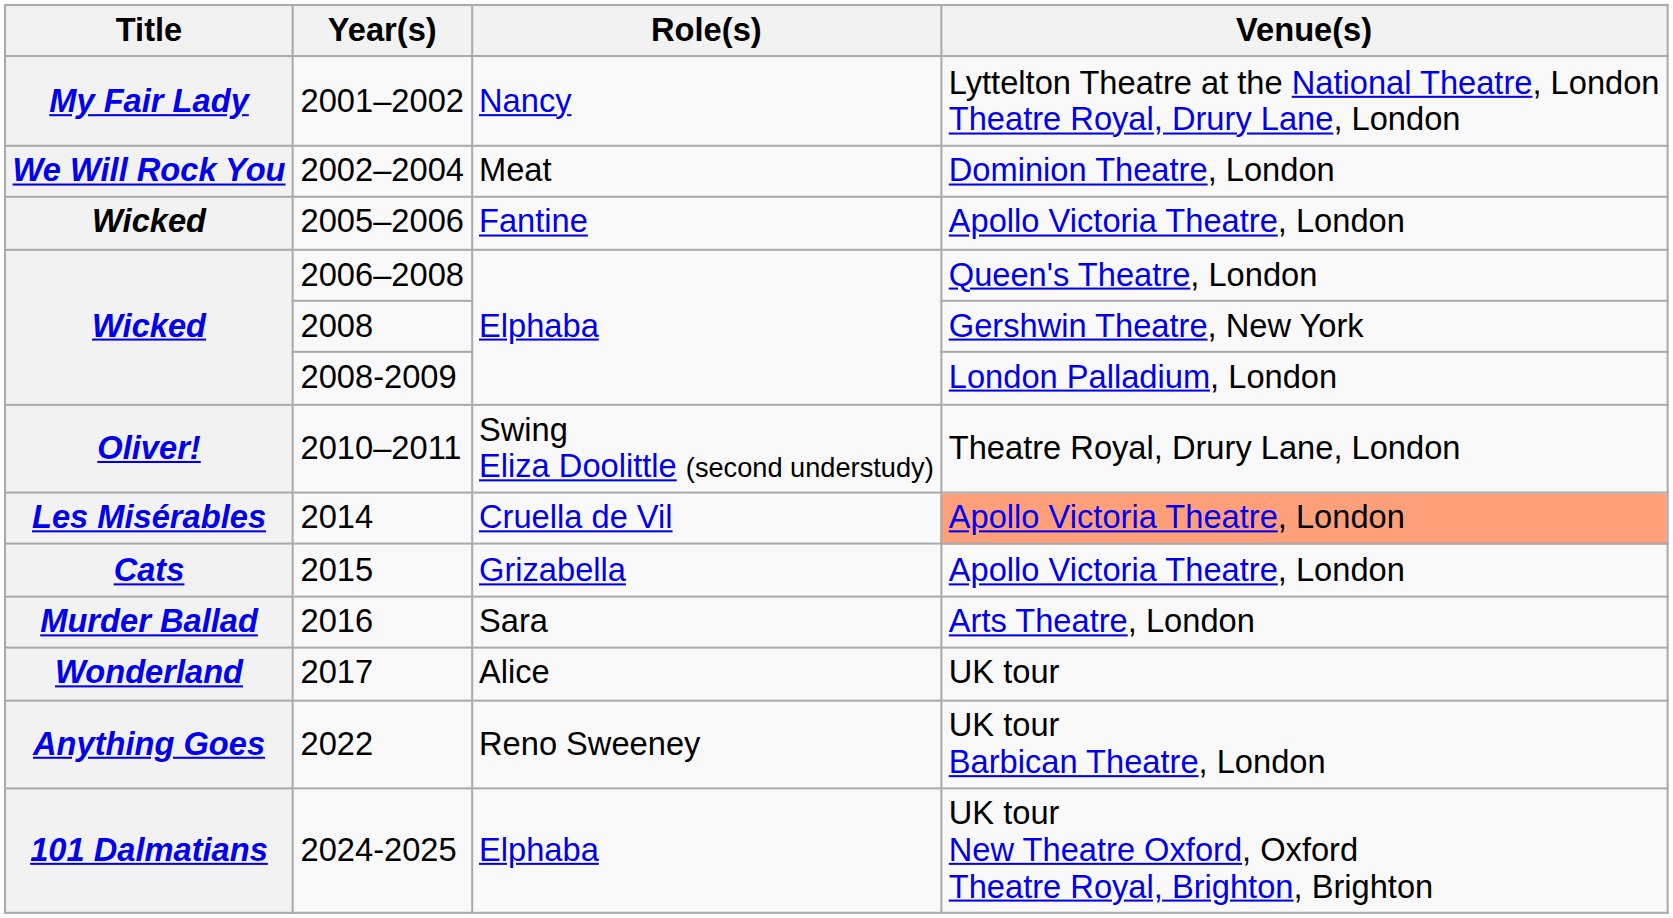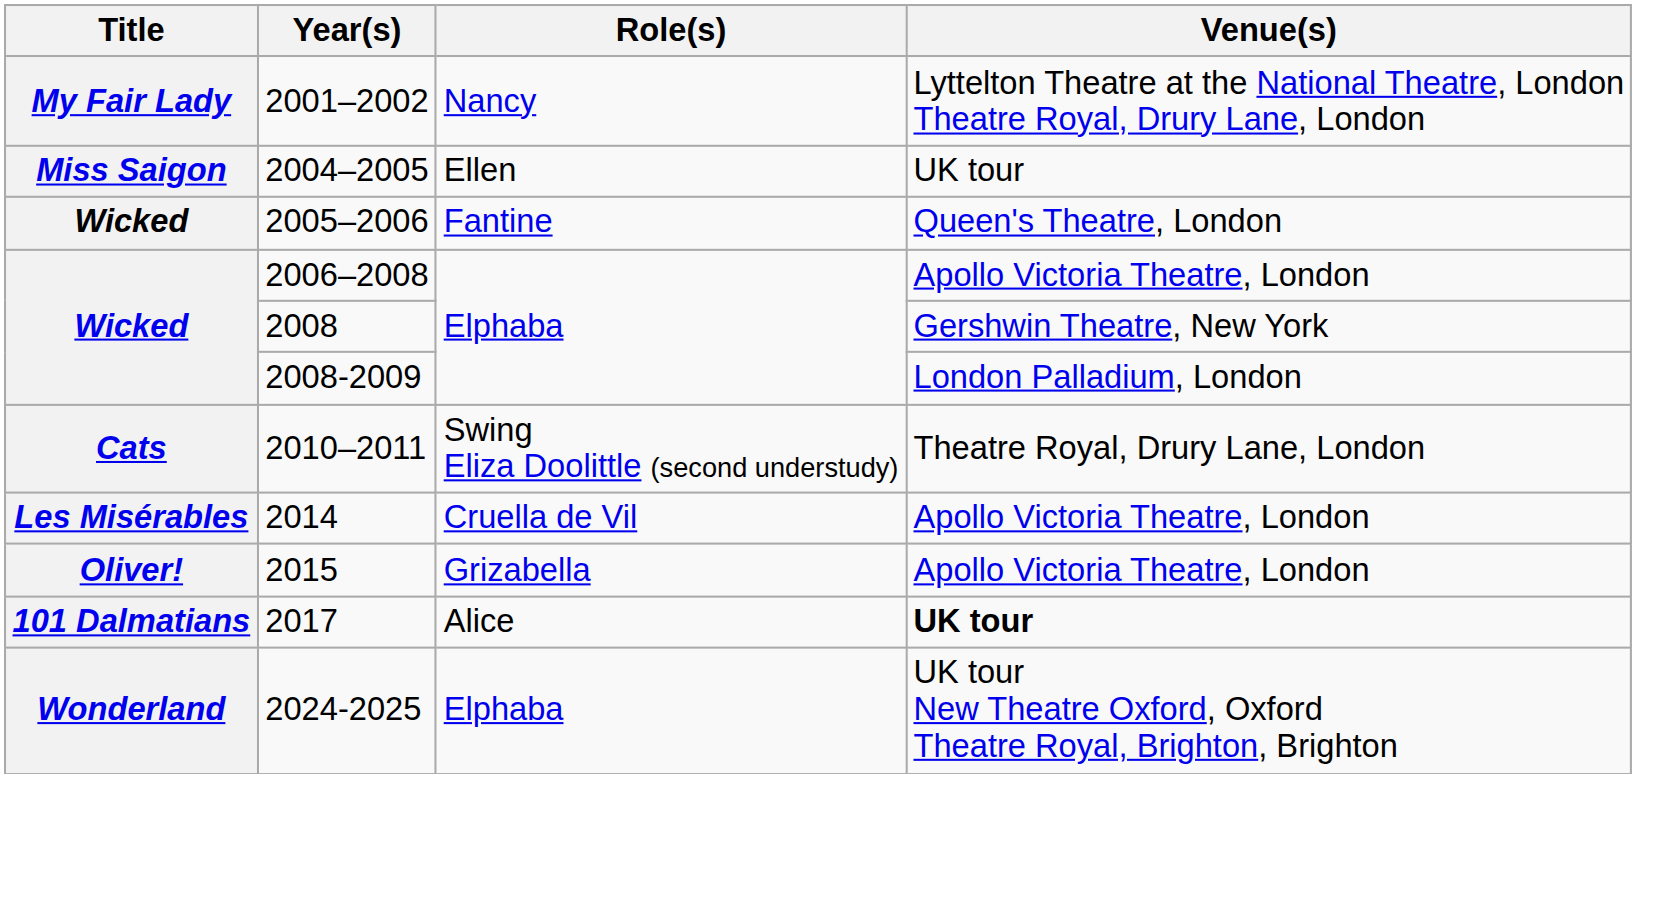 <table class="wikitable plainrowheaders sortable">
 <tr>
 <th scope="col" class="unsortable">Title</th>
 <th scope="col" class="unsortable">Year(s)</th>
 <th scope="col" class="unsortable">Role(s)</th>
 <th scope="col" class="unsortable">Venue(s)</th>
 </tr>
 <tr>
 <th scope="row"><em><a href='#'>My Fair Lady</a></em></th>
 <td>2001–2002</td>
 <td><a href='#'>Nancy</a></td>
 <td>Lyttelton Theatre at the <a href='#'>National Theatre</a>, London<br><a href='#'>Theatre Royal, Drury Lane</a>, London</td>
 </tr>
 <tr>
-<th scope="row"><em><a href='#'>We Will Rock You</a></em></th>
-<td>2002–2004</td>
-<td>Meat</td>
-<td><a href='#'>Dominion Theatre</a>, London</td>
+<th scope="row"><em><a href='#'>Miss Saigon</a></em></th>
+<td>2004–2005</td>
+<td>Ellen</td>
+<td>UK tour</td>
 </tr>
 <tr>
 <th scope="row"><em>Wicked</em></th>
 <td>2005–2006</td>
 <td><a href='#'>Fantine</a></td>
-<td><a href='#'>Apollo Victoria Theatre</a>, London</td>
+<td><a href='#'>Queen's Theatre</a>, London</td>
 </tr>
 <tr>
 <th rowspan=3 scope="row"><em><a href='#'>Wicked</a></em></th>
 <td>2006–2008</td>
 <td rowspan=3><a href='#'>Elphaba</a></td>
-<td><a href='#'>Queen's Theatre</a>, London</td>
+<td><a href='#'>Apollo Victoria Theatre</a>, London</td>
 </tr>
 <tr>
 <td>2008</td>
 <td><a href='#'>Gershwin Theatre</a>, New York</td>
 </tr>
 <tr>
 <td>2008-2009</td>
 <td><a href='#'>London Palladium</a>, London</td>
 </tr>
 <tr>
-<th scope="row"><em><a href='#'>Oliver!</a></em></th>
+<th scope="row"><em><a href='#'>Cats</a></em></th>
 <td>2010–2011</td>
 <td>Swing<br><a href='#'>Eliza Doolittle</a> <small>(second understudy)</small></td>
 <td>Theatre Royal, Drury Lane, London</td>
 </tr>
 <tr>
 <th scope="row"><em><a href='#'>Les Misérables</a></em></th>
 <td>2014</td>
 <td><a href='#'>Cruella de Vil</a></td>
-<td style="background: lightsalmon;"><a href='#'>Apollo Victoria Theatre</a>, London</td>
+<td><a href='#'>Apollo Victoria Theatre</a>, London</td>
 </tr>
 <tr>
-<th scope="row"><em><a href='#'>Cats</a></em></th>
+<th scope="row"><em><a href='#'>Oliver!</a></em></th>
 <td>2015</td>
 <td><a href='#'>Grizabella</a></td>
 <td><a href='#'>Apollo Victoria Theatre</a>, London</td>
 </tr>
 <tr>
-<th scope="row"><em><a href='#'>Murder Ballad</a></em></th>
-<td>2016</td>
-<td>Sara</td>
-<td><a href='#'>Arts Theatre</a>, London</td>
+<th scope="row"><em><a href='#'>101 Dalmatians</a></em></th>
+<td>2017</td>
+<td>Alice</td>
+<td><strong>UK tour</strong></td>
 </tr>
 <tr>
 <th scope="row"><em><a href='#'>Wonderland</a></em></th>
-<td>2017</td>
-<td>Alice</td>
-<td>UK tour</td>
-</tr>
-<tr>
-<th scope="row"><em><a href='#'>Anything Goes</a></em></th>
-<td>2022</td>
-<td>Reno Sweeney</td>
-<td>UK tour<br><a href='#'>Barbican Theatre</a>, London</td>
-</tr>
-<tr>
-<th scope="row"><em><a href='#'>101 Dalmatians</a></em></th>
 <td>2024-2025</td>
 <td><a href='#'>Elphaba</a></td>
 <td>UK tour<br><a href='#'>New Theatre Oxford</a>, Oxford<br><a href='#'>Theatre Royal, Brighton</a>, Brighton</td>
 </tr>
 </table>
